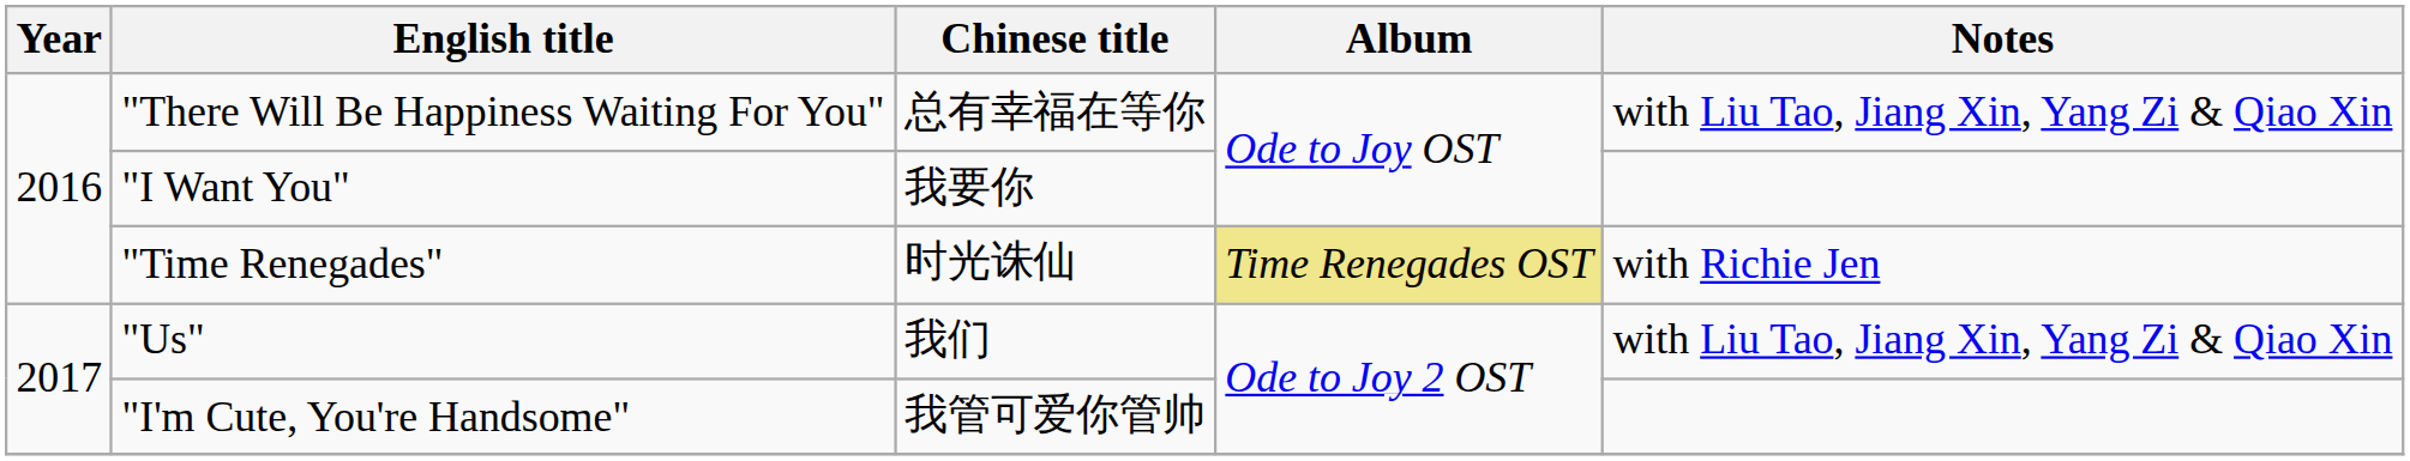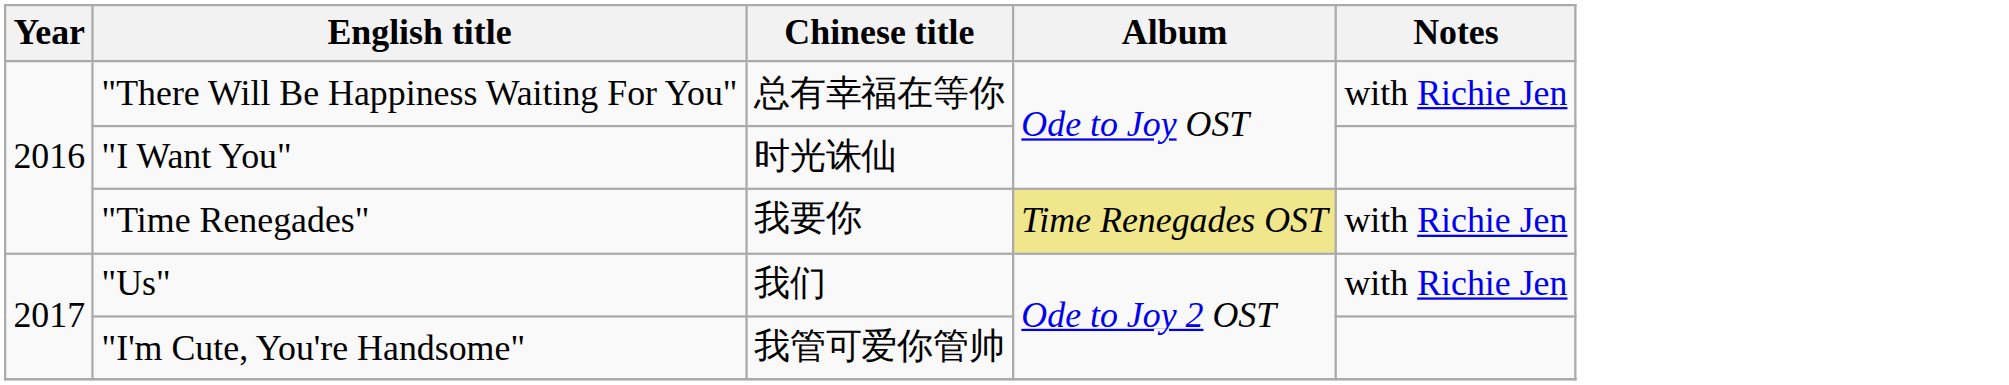 <table class="wikitable sortable">
 <tr>
 <th>Year</th>
 <th>English title</th>
 <th>Chinese title</th>
 <th>Album</th>
 <th>Notes</th>
 </tr>
 <tr>
 <td rowspan="3">2016</td>
 <td>"There Will Be Happiness Waiting For You"</td>
 <td>总有幸福在等你</td>
 <td rowspan="2"><em><a href='#'>Ode to Joy</a> OST</em></td>
-<td>with <a href='#'>Liu Tao</a>, <a href='#'>Jiang Xin</a>, <a href='#'>Yang Zi</a> & <a href='#'>Qiao Xin</a></td>
+<td>with <a href='#'>Richie Jen</a></td>
 </tr>
 <tr>
 <td>"I Want You"</td>
-<td>我要你</td>
+<td>时光诛仙</td>
 <td></td>
 </tr>
 <tr>
 <td>"Time Renegades"</td>
-<td>时光诛仙</td>
+<td>我要你</td>
 <td style="background: khaki;"><em>Time Renegades OST</em></td>
 <td>with <a href='#'>Richie Jen</a></td>
 </tr>
 <tr>
 <td rowspan=2>2017</td>
 <td>"Us"</td>
 <td>我们</td>
 <td rowspan="2"><em><a href='#'>Ode to Joy 2</a> OST</em></td>
-<td>with <a href='#'>Liu Tao</a>, <a href='#'>Jiang Xin</a>, <a href='#'>Yang Zi</a> & <a href='#'>Qiao Xin</a></td>
+<td>with <a href='#'>Richie Jen</a></td>
 </tr>
 <tr>
 <td>"I'm Cute, You're Handsome"</td>
 <td>我管可爱你管帅</td>
 <td></td>
 </tr>
 <tr>
 </tr>
 </table>
